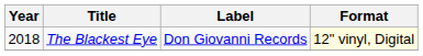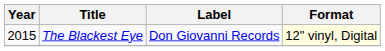 <table class="wikitable">
 <tr>
 <th>Year</th>
 <th>Title</th>
 <th>Label</th>
 <th>Format</th>
 </tr>
 <tr>
-<td>2018</td>
+<td>2015</td>
 <td><em><a href='#'>The Blackest Eye</a></em></td>
 <td><a href='#'>Don Giovanni Records</a></td>
 <td style="background: lightyellow;">12" vinyl, Digital</td>
 </tr>
 <tr>
 </tr>
 </table>
